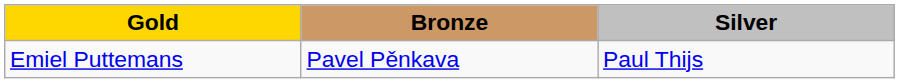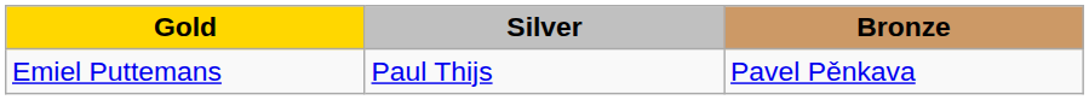 <table class="wikitable" style="text-align:left">
 <tr align="center">
 <td width=200 bgcolor=gold><strong>Gold</strong></td>
+<td width=200 bgcolor=silver><strong>Silver</strong></td>
 <td width=200 bgcolor=CC9966><strong>Bronze</strong></td>
-<td width=200 bgcolor=silver><strong>Silver</strong></td>
 </tr>
 <tr>
 <td><a href='#'>Emiel Puttemans</a><br><em></em></td>
+<td><a href='#'>Paul Thijs</a><br><em></em></td>
 <td><a href='#'>Pavel Pěnkava</a><br><em></em></td>
-<td><a href='#'>Paul Thijs</a><br><em></em></td>
 </tr>
 </table>
